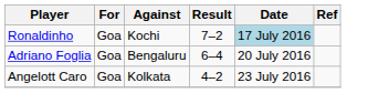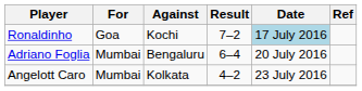 <table class="wikitable sortable">
 <tr>
 <th>Player</th>
 <th>For</th>
 <th>Against</th>
 <th>Result</th>
 <th>Date</th>
 <th>Ref</th>
 </tr>
 <tr>
 <td align="left"> <a href='#'>Ronaldinho</a></td>
 <td align="left">Goa</td>
 <td align="left">Kochi</td>
 <td align="center">7–2</td>
 <td style="background: lightblue;">17 July 2016</td>
 <td></td>
 </tr>
 <tr>
 <td align="left"> <a href='#'>Adriano Foglia</a></td>
-<td align="left">Goa</td>
+<td align="left">Mumbai</td>
 <td align="left">Bengaluru</td>
 <td align="center">6–4</td>
 <td>20 July 2016</td>
 <td></td>
 </tr>
 <tr>
 <td align="left"> Angelott Caro</td>
-<td align="left">Goa</td>
+<td align="left">Mumbai</td>
 <td align="left">Kolkata</td>
 <td align="center">4–2</td>
 <td>23 July 2016</td>
 <td></td>
 </tr>
 <tr>
 </tr>
 </table>
